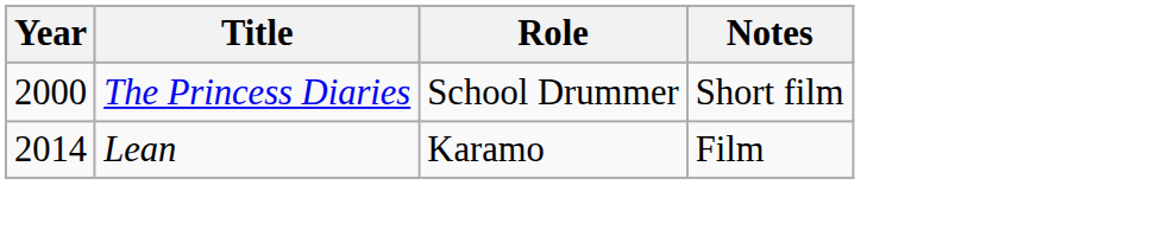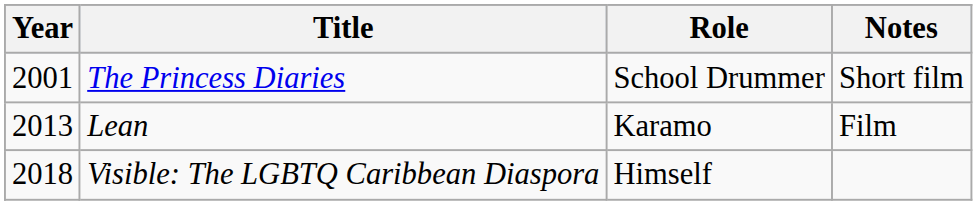 <table class="wikitable sortable">
 <tr style="background:#b0c4de; text-align:center;">
 <th>Year</th>
 <th>Title</th>
 <th>Role</th>
 <th class="unsortable">Notes</th>
 </tr>
 <tr>
-<td>2000</td>
+<td>2001</td>
 <td><em><a href='#'>The Princess Diaries</a></em></td>
 <td>School Drummer</td>
 <td>Short film</td>
 </tr>
 <tr>
-<td>2014</td>
+<td>2013</td>
 <td><em>Lean</em></td>
 <td>Karamo</td>
 <td>Film</td>
 </tr>
+<tr>
+<td>2018</td>
+<td><em>Visible: The LGBTQ Caribbean Diaspora</em></td>
+<td>Himself</td>
+<td></td>
+</tr>
 </table>
